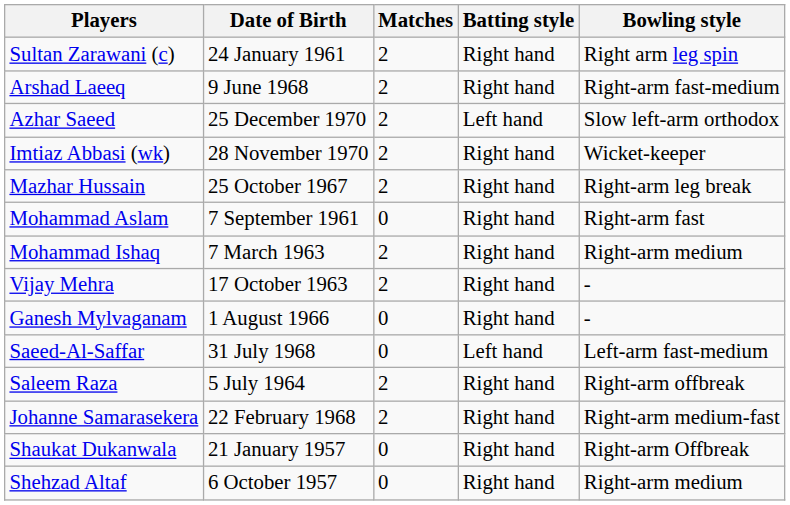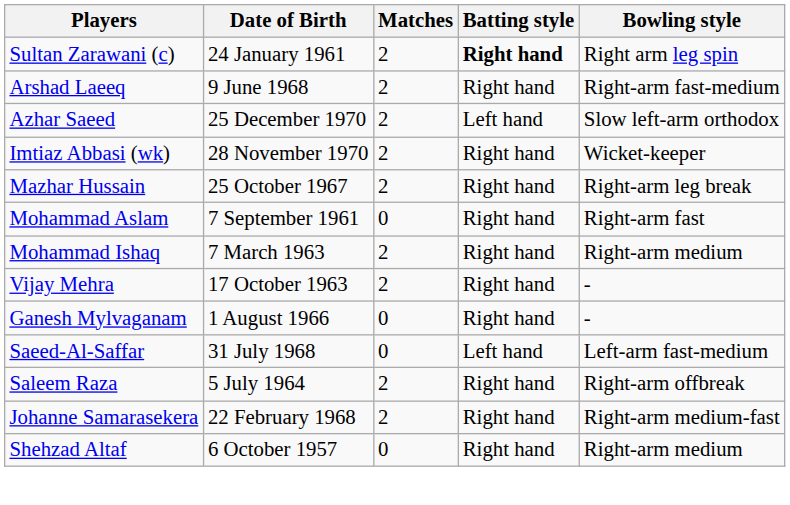 <table class="wikitable">
 <tr>
 <th>Players</th>
 <th>Date of Birth</th>
 <th>Matches</th>
 <th>Batting style</th>
 <th>Bowling style</th>
 </tr>
 <tr>
 <td><a href='#'>Sultan Zarawani</a> (<a href='#'>c</a>)</td>
 <td>24 January 1961</td>
 <td>2</td>
-<td>Right hand</td>
+<td><strong>Right hand</strong></td>
 <td>Right arm <a href='#'>leg spin</a></td>
 </tr>
 <tr>
 <td><a href='#'>Arshad Laeeq</a></td>
 <td>9 June 1968</td>
 <td>2</td>
 <td>Right hand</td>
 <td>Right-arm fast-medium</td>
 </tr>
 <tr>
 <td><a href='#'>Azhar Saeed</a></td>
 <td>25 December 1970</td>
 <td>2</td>
 <td>Left hand</td>
 <td>Slow left-arm orthodox</td>
 </tr>
 <tr>
 <td><a href='#'>Imtiaz Abbasi</a> (<a href='#'>wk</a>)</td>
 <td>28 November 1970</td>
 <td>2</td>
 <td>Right hand</td>
 <td>Wicket-keeper</td>
 </tr>
 <tr>
 <td><a href='#'>Mazhar Hussain</a></td>
 <td>25 October 1967</td>
 <td>2</td>
 <td>Right hand</td>
 <td>Right-arm leg break</td>
 </tr>
 <tr>
 <td><a href='#'>Mohammad Aslam</a></td>
 <td>7 September 1961</td>
 <td>0</td>
 <td>Right hand</td>
 <td>Right-arm fast</td>
 </tr>
 <tr>
 <td><a href='#'>Mohammad Ishaq</a></td>
 <td>7 March 1963</td>
 <td>2</td>
 <td>Right hand</td>
 <td>Right-arm medium</td>
 </tr>
 <tr>
 <td><a href='#'>Vijay Mehra</a></td>
 <td>17 October 1963</td>
 <td>2</td>
 <td>Right hand</td>
 <td>-</td>
 </tr>
 <tr>
 <td><a href='#'>Ganesh Mylvaganam</a></td>
 <td>1 August 1966</td>
 <td>0</td>
 <td>Right hand</td>
 <td>-</td>
 </tr>
 <tr>
 <td><a href='#'>Saeed-Al-Saffar</a></td>
 <td>31 July 1968</td>
 <td>0</td>
 <td>Left hand</td>
 <td>Left-arm fast-medium</td>
 </tr>
 <tr>
 <td><a href='#'>Saleem Raza</a></td>
 <td>5 July 1964</td>
 <td>2</td>
 <td>Right hand</td>
 <td>Right-arm offbreak</td>
 </tr>
 <tr>
 <td><a href='#'>Johanne Samarasekera</a></td>
 <td>22 February 1968</td>
 <td>2</td>
 <td>Right hand</td>
 <td>Right-arm medium-fast</td>
 </tr>
 <tr>
-<td><a href='#'>Shaukat Dukanwala</a></td>
-<td>21 January 1957</td>
-<td>0</td>
-<td>Right hand</td>
-<td>Right-arm Offbreak</td>
-</tr>
-<tr>
 <td><a href='#'>Shehzad Altaf</a></td>
 <td>6 October 1957</td>
 <td>0</td>
 <td>Right hand</td>
 <td>Right-arm medium</td>
 </tr>
 </table>
